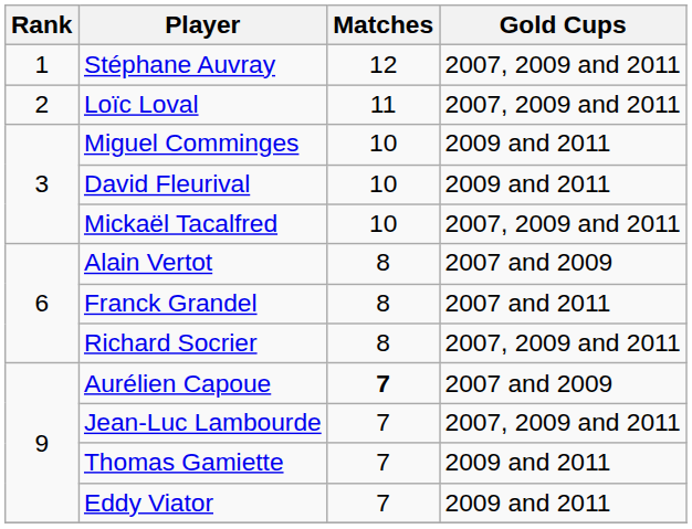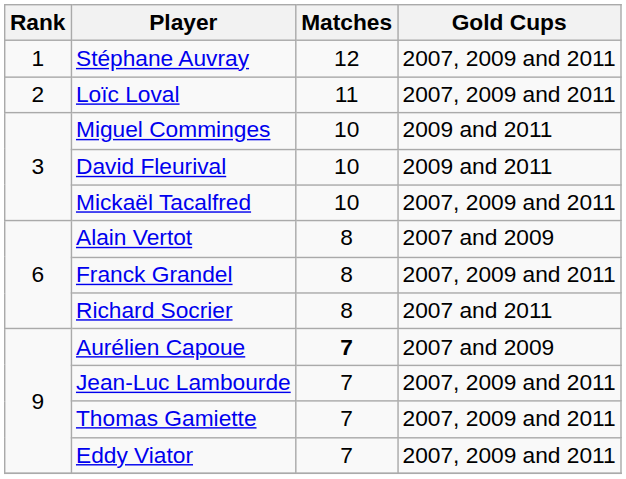 <table class="wikitable" style="text-align: left;">
 <tr>
 <th>Rank</th>
 <th>Player</th>
 <th>Matches</th>
 <th>Gold Cups</th>
 </tr>
 <tr>
 <td align=center>1</td>
 <td><a href='#'>Stéphane Auvray</a></td>
 <td align=center>12</td>
 <td>2007, 2009 and 2011</td>
 </tr>
 <tr>
 <td align=center>2</td>
 <td><a href='#'>Loïc Loval</a></td>
 <td align=center>11</td>
 <td>2007, 2009 and 2011</td>
 </tr>
 <tr>
 <td rowspan=3 align=center>3</td>
 <td><a href='#'>Miguel Comminges</a></td>
 <td align=center>10</td>
 <td>2009 and 2011</td>
 </tr>
 <tr>
 <td><a href='#'>David Fleurival</a></td>
 <td align=center>10</td>
 <td>2009 and 2011</td>
 </tr>
 <tr>
 <td><a href='#'>Mickaël Tacalfred</a></td>
 <td align=center>10</td>
 <td>2007, 2009 and 2011</td>
 </tr>
 <tr>
 <td rowspan=3 align=center>6</td>
 <td><a href='#'>Alain Vertot</a></td>
 <td align=center>8</td>
 <td>2007 and 2009</td>
 </tr>
 <tr>
 <td><a href='#'>Franck Grandel</a></td>
 <td align=center>8</td>
-<td>2007 and 2011</td>
+<td>2007, 2009 and 2011</td>
 </tr>
 <tr>
 <td><a href='#'>Richard Socrier</a></td>
 <td align=center>8</td>
-<td>2007, 2009 and 2011</td>
+<td>2007 and 2011</td>
 </tr>
 <tr>
 <td rowspan=4 align=center>9</td>
 <td><a href='#'>Aurélien Capoue</a></td>
 <td align=center><strong>7</strong></td>
 <td>2007 and 2009</td>
 </tr>
 <tr>
 <td><a href='#'>Jean-Luc Lambourde</a></td>
 <td align=center>7</td>
 <td>2007, 2009 and 2011</td>
 </tr>
 <tr>
 <td><a href='#'>Thomas Gamiette</a></td>
 <td align=center>7</td>
-<td>2009 and 2011</td>
+<td>2007, 2009 and 2011</td>
 </tr>
 <tr>
 <td><a href='#'>Eddy Viator</a></td>
 <td align=center>7</td>
-<td>2009 and 2011</td>
+<td>2007, 2009 and 2011</td>
 </tr>
 <tr>
 </tr>
 </table>
